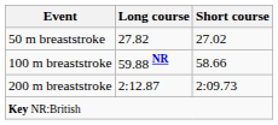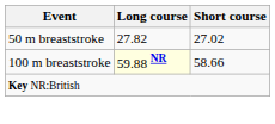 <table class="wikitable" style="font-size:95%">
 <tr>
 <th>Event</th>
 <th>Long course</th>
 <th>Short course</th>
 </tr>
 <tr>
 <td>50 m breaststroke</td>
 <td>27.82</td>
 <td>27.02</td>
 </tr>
 <tr>
 <td>100 m breaststroke</td>
-<td>59.88 <sup><strong><a href='#'>NR</a></strong></sup></td>
+<td style="background: lightyellow;">59.88 <sup><strong><a href='#'>NR</a></strong></sup></td>
 <td>58.66</td>
-</tr>
-<tr>
-<td>200 m breaststroke</td>
-<td>2:12.87</td>
-<td>2:09.73</td>
 </tr>
 <tr>
 <td colspan="3"><small><strong>Key</strong> NR:British</small></td>
 </tr>
 </table>
